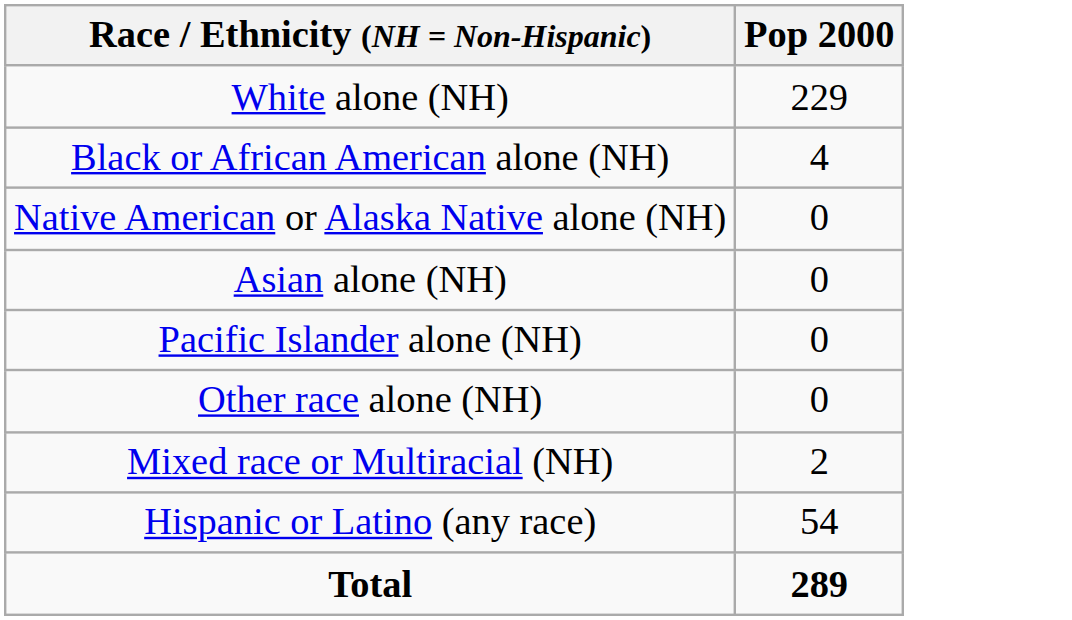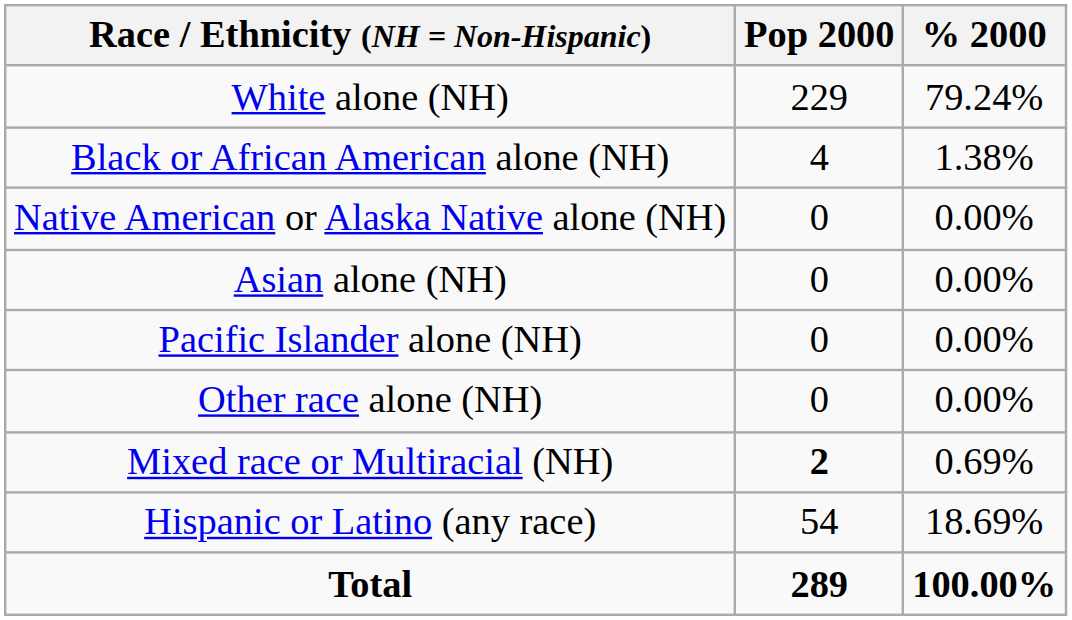 <table class="wikitable" style="text-align:center;">
 <tr>
 <th>Race / Ethnicity <small>(<em>NH = Non-Hispanic</em>)</small></th>
 <th>Pop 2000</th>
+<th>% 2000</th>
 </tr>
 <tr>
 <td><a href='#'>White</a> alone (NH)</td>
 <td>229</td>
+<td>79.24%</td>
 </tr>
 <tr>
 <td><a href='#'>Black or African American</a> alone (NH)</td>
 <td>4</td>
+<td>1.38%</td>
 </tr>
 <tr>
 <td><a href='#'>Native American</a> or <a href='#'>Alaska Native</a> alone (NH)</td>
 <td>0</td>
+<td>0.00%</td>
 </tr>
 <tr>
 <td><a href='#'>Asian</a> alone (NH)</td>
 <td>0</td>
+<td>0.00%</td>
 </tr>
 <tr>
 <td><a href='#'>Pacific Islander</a> alone (NH)</td>
 <td>0</td>
+<td>0.00%</td>
 </tr>
 <tr>
 <td><a href='#'>Other race</a> alone (NH)</td>
 <td>0</td>
+<td>0.00%</td>
 </tr>
 <tr>
 <td><a href='#'>Mixed race or Multiracial</a> (NH)</td>
-<td>2</td>
+<td><strong>2</strong></td>
+<td>0.69%</td>
 </tr>
 <tr>
 <td><a href='#'>Hispanic or Latino</a> (any race)</td>
 <td>54</td>
+<td>18.69%</td>
 </tr>
 <tr>
 <td><strong>Total</strong></td>
 <td><strong>289</strong></td>
+<td><strong>100.00%</strong></td>
 </tr>
 </table>
